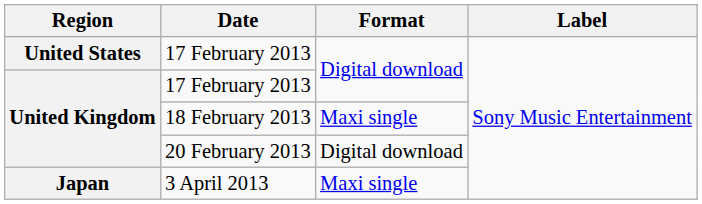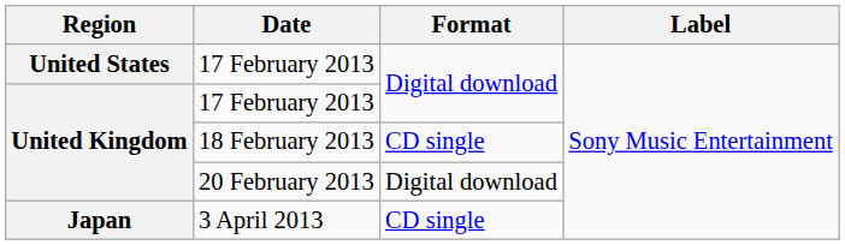 <table class="wikitable plainrowheaders">
 <tr>
 <th scope="col">Region</th>
 <th scope="col">Date</th>
 <th scope="col">Format</th>
 <th scope="col">Label</th>
 </tr>
 <tr>
 <th scope="row">United States</th>
 <td>17 February 2013</td>
 <td rowspan="2"><a href='#'>Digital download</a></td>
 <td rowspan="8"><a href='#'>Sony Music Entertainment</a></td>
 </tr>
 <tr>
 <th scope="row" rowspan="3">United Kingdom</th>
 <td>17 February 2013</td>
 </tr>
 <tr>
 <td>18 February 2013</td>
-<td><a href='#'>Maxi single</a></td>
+<td><a href='#'>CD single</a></td>
 </tr>
 <tr>
 <td>20 February 2013</td>
 <td>Digital download </td>
 </tr>
 <tr>
 <th scope="row">Japan</th>
 <td>3 April 2013</td>
-<td><a href='#'>Maxi single</a></td>
+<td><a href='#'>CD single</a></td>
 </tr>
 </table>
